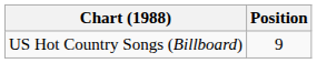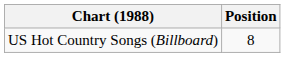 <table class="wikitable">
 <tr>
 <th>Chart (1988)</th>
 <th>Position</th>
 </tr>
 <tr>
 <td>US Hot Country Songs (<em>Billboard</em>)</td>
-<td align="center">9</td>
+<td align="center">8</td>
 </tr>
 </table>
